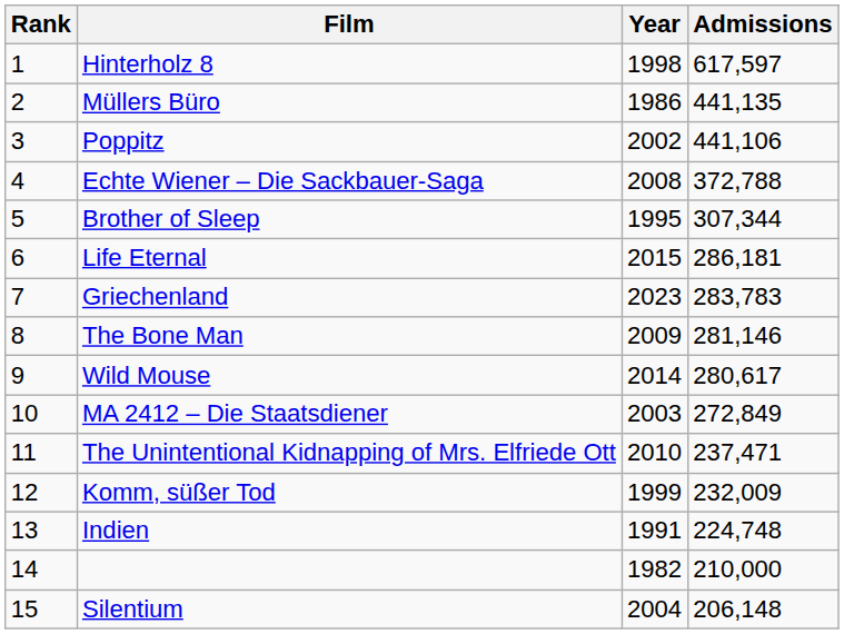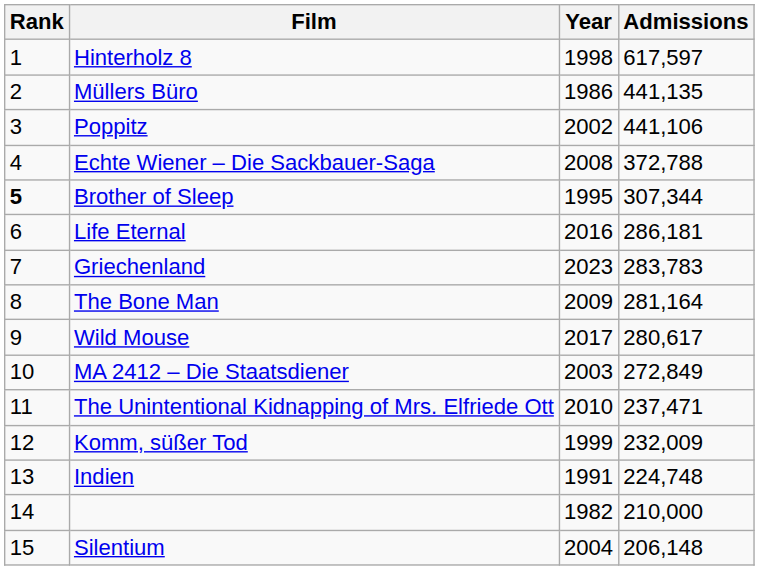 <table class="wikitable sortable">
 <tr>
 <th>Rank</th>
 <th>Film</th>
 <th>Year</th>
 <th>Admissions</th>
 </tr>
 <tr>
 <td>1</td>
 <td><a href='#'>Hinterholz 8</a></td>
 <td>1998</td>
 <td>617,597</td>
 </tr>
 <tr>
 <td>2</td>
 <td><a href='#'>Müllers Büro</a></td>
 <td>1986</td>
 <td>441,135</td>
 </tr>
 <tr>
 <td>3</td>
 <td><a href='#'>Poppitz</a></td>
 <td>2002</td>
 <td>441,106</td>
 </tr>
 <tr>
 <td>4</td>
 <td><a href='#'>Echte Wiener&nbsp;– Die Sackbauer-Saga</a></td>
 <td>2008</td>
 <td>372,788</td>
 </tr>
 <tr>
-<td>5</td>
+<td><strong>5</strong></td>
 <td><a href='#'>Brother of Sleep</a></td>
 <td>1995</td>
 <td>307,344</td>
 </tr>
 <tr>
 <td>6</td>
 <td><a href='#'>Life Eternal</a></td>
-<td>2015</td>
+<td>2016</td>
 <td>286,181</td>
 </tr>
 <tr>
 <td>7</td>
 <td><a href='#'>Griechenland</a></td>
 <td>2023</td>
 <td>283,783</td>
 </tr>
 <tr>
 <td>8</td>
 <td data-sort-value="Bone Man"><a href='#'>The Bone Man</a></td>
 <td>2009</td>
-<td>281,146</td>
+<td>281,164</td>
 </tr>
 <tr>
 <td>9</td>
 <td><a href='#'>Wild Mouse</a></td>
-<td>2014</td>
+<td>2017</td>
 <td>280,617</td>
 </tr>
 <tr>
 <td>10</td>
 <td><a href='#'>MA 2412&nbsp;– Die Staatsdiener</a></td>
 <td>2003</td>
 <td>272,849</td>
 </tr>
 <tr>
 <td>11</td>
 <td data-sort-value="Unintentional Kidnapping of Mrs. Elfriede Ott"><a href='#'>The Unintentional Kidnapping of Mrs. Elfriede Ott</a></td>
 <td>2010</td>
 <td>237,471</td>
 </tr>
 <tr>
 <td>12</td>
 <td><a href='#'>Komm, süßer Tod</a></td>
 <td>1999</td>
 <td>232,009</td>
 </tr>
 <tr>
 <td>13</td>
 <td><a href='#'>Indien</a></td>
 <td>1991</td>
 <td>224,748</td>
 </tr>
 <tr>
 <td>14</td>
 <td></td>
 <td>1982</td>
 <td>210,000</td>
 </tr>
 <tr>
 <td>15</td>
 <td><a href='#'>Silentium</a></td>
 <td>2004</td>
 <td>206,148</td>
 </tr>
 </table>
